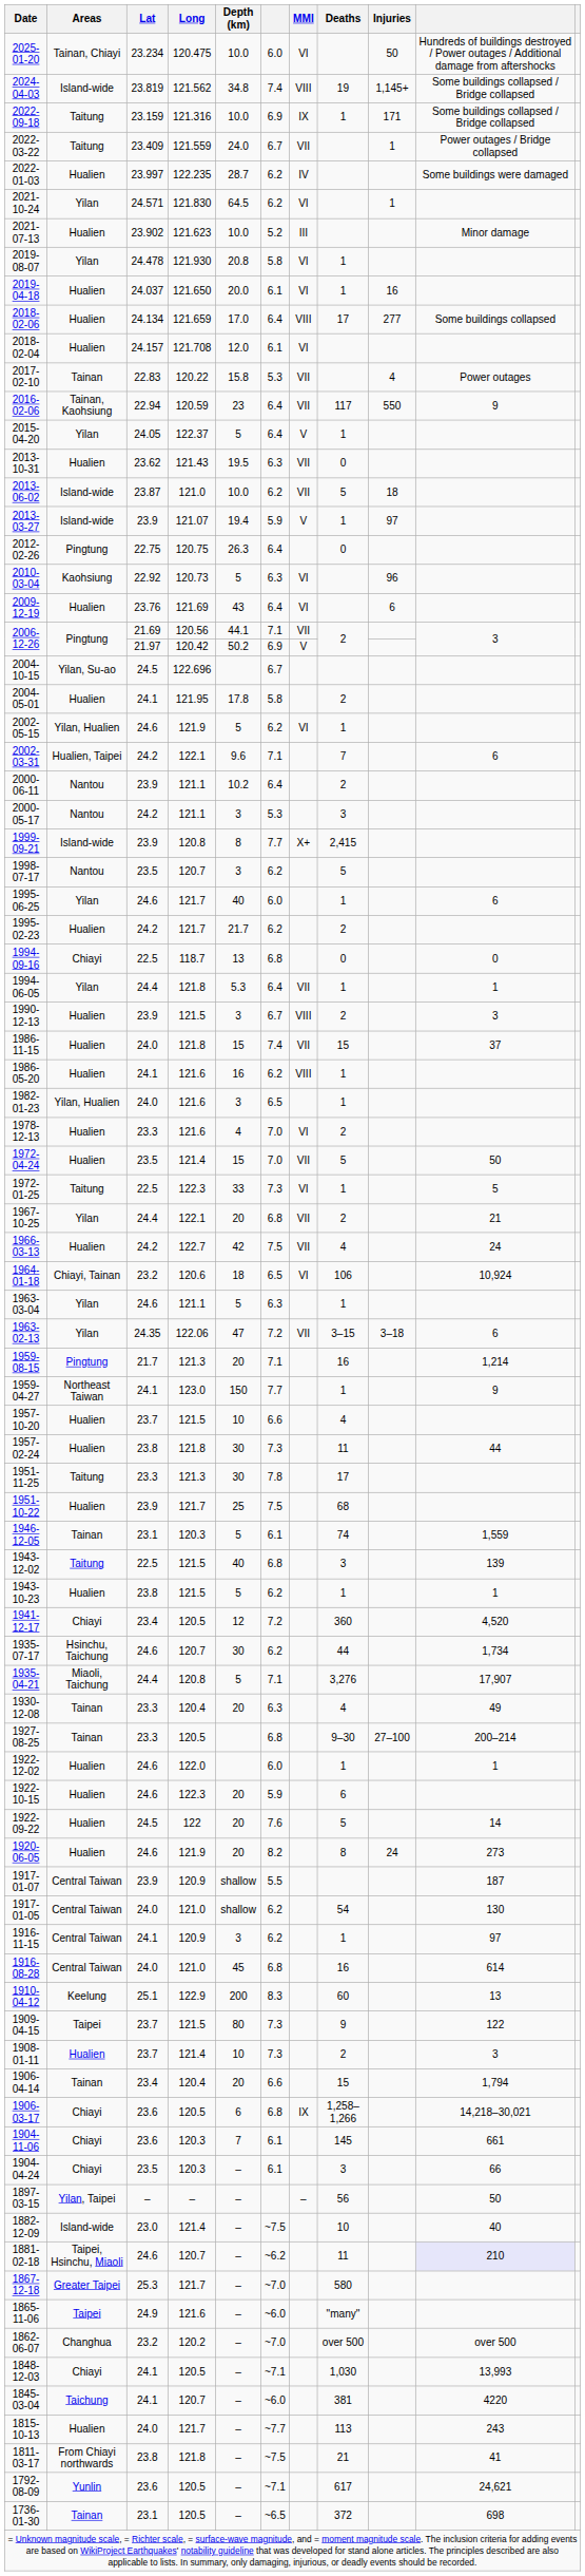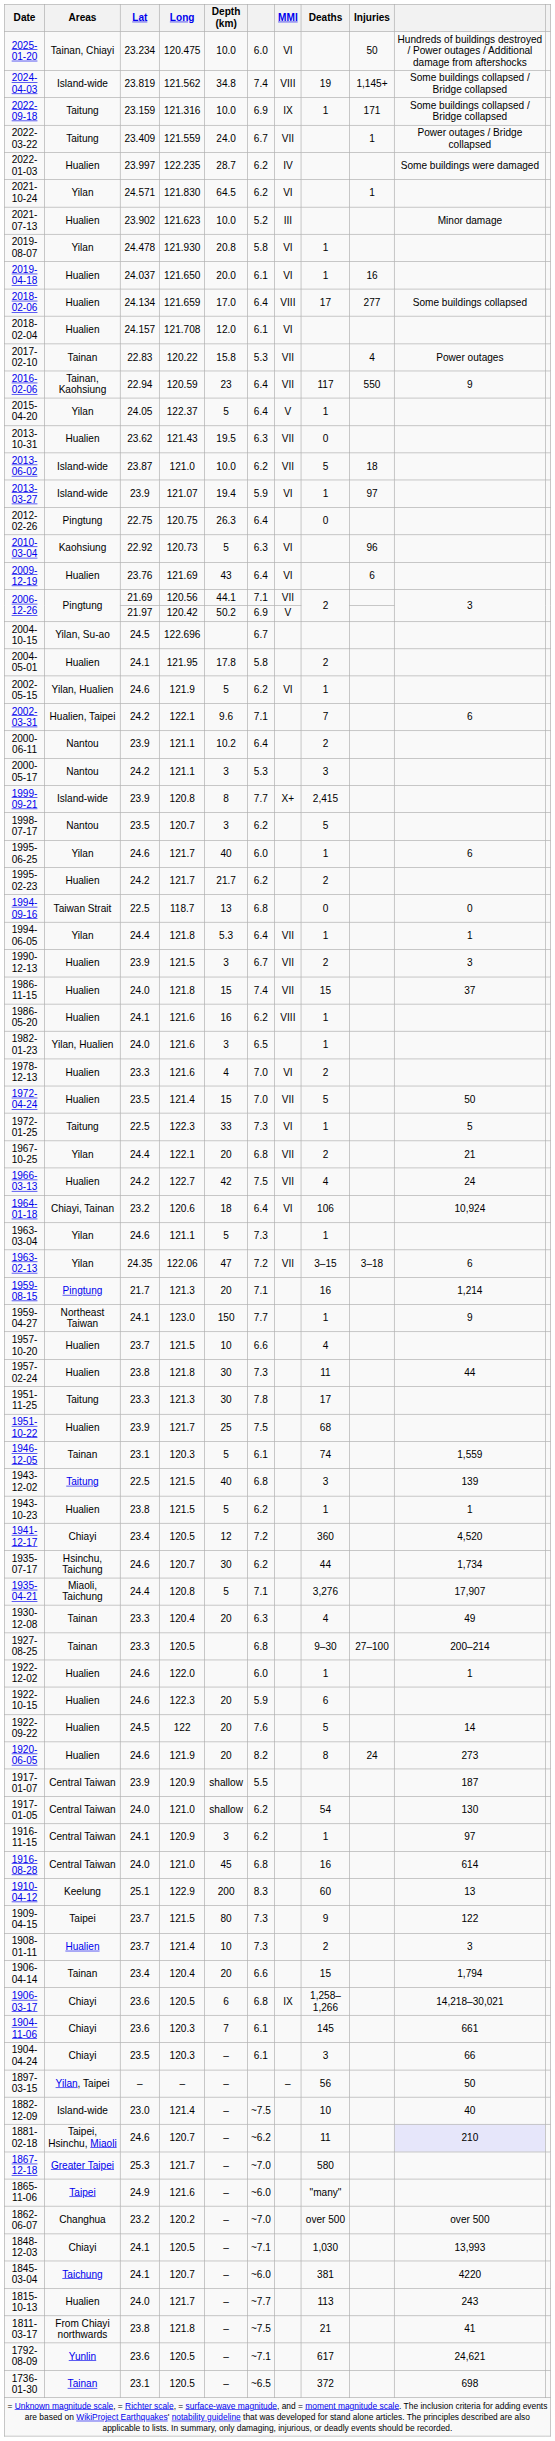 <table class="wikitable sortable" style="text-align: center;">
 <tr>
 <th data-sort-type="isodate">Date</th>
 <th>Areas</th>
 <th><a href='#'>Lat</a></th>
 <th><a href='#'>Long</a></th>
 <th data-sort-type="number">Depth<br>(km)</th>
 <th></th>
 <th><a href='#'>MMI</a></th>
 <th>Deaths</th>
 <th>Injuries</th>
 <th></th>
 <th></th>
 </tr>
 <tr>
 <td><a href='#'>2025-01-20</a></td>
 <td>Tainan, Chiayi</td>
 <td>23.234</td>
 <td>120.475</td>
 <td>10.0</td>
 <td>6.0 </td>
 <td>VI</td>
 <td></td>
 <td>50</td>
 <td>Hundreds of buildings destroyed / Power outages / Additional damage from aftershocks</td>
 <td></td>
 </tr>
 <tr>
 <td><a href='#'>2024-04-03</a></td>
 <td>Island-wide</td>
 <td>23.819</td>
 <td>121.562</td>
 <td>34.8</td>
 <td>7.4 </td>
 <td>VIII</td>
 <td>19</td>
 <td>1,145+</td>
 <td>Some buildings collapsed / Bridge collapsed</td>
 <td></td>
 </tr>
 <tr>
 <td><a href='#'>2022-09-18</a></td>
 <td>Taitung</td>
 <td>23.159</td>
 <td>121.316</td>
 <td>10.0</td>
 <td>6.9 </td>
 <td>IX</td>
 <td>1</td>
 <td>171</td>
 <td>Some buildings collapsed / Bridge collapsed</td>
 <td></td>
 </tr>
 <tr>
 <td>2022-03-22</td>
 <td>Taitung</td>
 <td>23.409</td>
 <td>121.559</td>
 <td>24.0</td>
 <td>6.7 </td>
 <td>VII</td>
 <td></td>
 <td>1</td>
 <td>Power outages / Bridge collapsed</td>
 <td></td>
 </tr>
 <tr>
 <td>2022-01-03</td>
 <td>Hualien</td>
 <td>23.997</td>
 <td>122.235</td>
 <td>28.7</td>
 <td>6.2 </td>
 <td>IV</td>
 <td></td>
 <td></td>
 <td>Some buildings were damaged</td>
 <td></td>
 </tr>
 <tr>
 <td>2021-10-24</td>
 <td>Yilan</td>
 <td>24.571</td>
 <td>121.830</td>
 <td>64.5</td>
 <td>6.2 </td>
 <td>VI</td>
 <td></td>
 <td>1</td>
 <td></td>
 <td></td>
 </tr>
 <tr>
 <td>2021-07-13</td>
 <td>Hualien</td>
 <td>23.902</td>
 <td>121.623</td>
 <td>10.0</td>
 <td>5.2 </td>
 <td>III</td>
 <td></td>
 <td></td>
 <td>Minor damage</td>
 <td></td>
 </tr>
 <tr>
 <td>2019-08-07</td>
 <td>Yilan</td>
 <td>24.478</td>
 <td>121.930</td>
 <td>20.8</td>
 <td>5.8 </td>
 <td>VI</td>
 <td>1</td>
 <td></td>
 <td></td>
 <td></td>
 </tr>
 <tr>
 <td><a href='#'>2019-04-18</a></td>
 <td>Hualien</td>
 <td>24.037</td>
 <td>121.650</td>
 <td>20.0</td>
 <td>6.1 </td>
 <td>VI</td>
 <td>1</td>
 <td>16</td>
 <td></td>
 <td></td>
 </tr>
 <tr>
 <td><a href='#'>2018-02-06</a></td>
 <td>Hualien</td>
 <td>24.134</td>
 <td>121.659</td>
 <td>17.0</td>
 <td>6.4 </td>
 <td>VIII</td>
 <td>17</td>
 <td>277</td>
 <td>Some buildings collapsed</td>
 <td></td>
 </tr>
 <tr>
 <td>2018-02-04</td>
 <td>Hualien</td>
 <td>24.157</td>
 <td>121.708</td>
 <td>12.0</td>
 <td>6.1 </td>
 <td>VI</td>
 <td></td>
 <td></td>
 <td></td>
 <td></td>
 </tr>
 <tr>
 <td>2017-02-10</td>
 <td>Tainan</td>
 <td>22.83</td>
 <td>120.22</td>
 <td>15.8</td>
 <td>5.3 </td>
 <td>VII</td>
 <td></td>
 <td>4</td>
 <td>Power outages</td>
 <td></td>
 </tr>
 <tr>
 <td><a href='#'>2016-02-06</a></td>
 <td>Tainan, Kaohsiung</td>
 <td>22.94</td>
 <td>120.59</td>
 <td>23</td>
 <td>6.4 </td>
 <td>VII</td>
 <td>117</td>
 <td>550</td>
 <td>9</td>
 <td></td>
 </tr>
 <tr>
 <td>2015-04-20</td>
 <td>Yilan</td>
 <td>24.05</td>
 <td>122.37</td>
 <td>5</td>
 <td>6.4 </td>
 <td>V</td>
 <td>1</td>
 <td></td>
 <td></td>
 <td></td>
 </tr>
 <tr>
 <td>2013-10-31</td>
 <td>Hualien</td>
 <td>23.62</td>
 <td>121.43</td>
 <td>19.5</td>
 <td>6.3 </td>
 <td>VII</td>
 <td>0</td>
 <td></td>
 <td></td>
 <td></td>
 </tr>
 <tr>
 <td><a href='#'>2013-06-02</a></td>
 <td>Island-wide</td>
 <td>23.87</td>
 <td>121.0</td>
 <td>10.0</td>
 <td>6.2 </td>
 <td>VII</td>
 <td>5</td>
 <td>18</td>
 <td></td>
 <td></td>
 </tr>
 <tr>
 <td><a href='#'>2013-03-27</a></td>
 <td>Island-wide</td>
 <td>23.9</td>
 <td>121.07</td>
 <td>19.4</td>
 <td>5.9 </td>
-<td>V</td>
+<td>VI</td>
 <td>1</td>
 <td>97</td>
 <td></td>
 <td></td>
 </tr>
 <tr>
 <td>2012-02-26</td>
 <td>Pingtung</td>
 <td>22.75</td>
 <td>120.75</td>
 <td>26.3</td>
 <td>6.4</td>
 <td></td>
 <td>0</td>
 <td></td>
 <td></td>
 <td></td>
 </tr>
 <tr>
 <td><a href='#'>2010-03-04</a></td>
 <td>Kaohsiung</td>
 <td>22.92</td>
 <td>120.73</td>
 <td>5</td>
 <td>6.3 </td>
 <td>VI</td>
 <td></td>
 <td>96</td>
 <td></td>
 <td></td>
 </tr>
 <tr>
 <td><a href='#'>2009-12-19</a></td>
 <td>Hualien</td>
 <td>23.76</td>
 <td>121.69</td>
 <td>43</td>
 <td>6.4 </td>
 <td>VI</td>
 <td></td>
 <td>6</td>
 <td></td>
 <td></td>
 </tr>
 <tr>
 <td rowspan="2"><a href='#'>2006-12-26</a></td>
 <td rowspan="2">Pingtung</td>
 <td>21.69</td>
 <td>120.56</td>
 <td>44.1</td>
 <td>7.1 </td>
 <td>VII</td>
 <td rowspan="2">2</td>
 <td></td>
 <td rowspan="2">3</td>
 <td rowspan="2"></td>
 </tr>
 <tr>
 <td>21.97</td>
 <td>120.42</td>
 <td>50.2</td>
 <td>6.9 </td>
 <td>V</td>
 <td></td>
 </tr>
 <tr>
 <td>2004-10-15</td>
 <td>Yilan, Su-ao</td>
 <td>24.5</td>
 <td>122.696</td>
 <td></td>
 <td>6.7 </td>
 <td></td>
 <td></td>
 <td></td>
 <td></td>
 <td></td>
 </tr>
 <tr>
 <td>2004-05-01</td>
 <td>Hualien</td>
 <td>24.1</td>
 <td>121.95</td>
 <td>17.8</td>
 <td>5.8</td>
 <td></td>
 <td>2</td>
 <td></td>
 <td></td>
 <td></td>
 </tr>
 <tr>
 <td>2002-05-15</td>
 <td>Yilan, Hualien</td>
 <td>24.6</td>
 <td>121.9</td>
 <td>5</td>
 <td>6.2 </td>
 <td>VI</td>
 <td>1</td>
 <td></td>
 <td></td>
 <td></td>
 </tr>
 <tr>
 <td><a href='#'>2002-03-31</a></td>
 <td>Hualien, Taipei</td>
 <td>24.2</td>
 <td>122.1</td>
 <td>9.6</td>
 <td>7.1 </td>
 <td></td>
 <td>7</td>
 <td></td>
 <td>6</td>
 <td></td>
 </tr>
 <tr>
 <td>2000-06-11</td>
 <td>Nantou</td>
 <td>23.9</td>
 <td>121.1</td>
 <td>10.2</td>
 <td>6.4 </td>
 <td></td>
 <td>2</td>
 <td></td>
 <td></td>
 <td></td>
 </tr>
 <tr>
 <td>2000-05-17</td>
 <td>Nantou</td>
 <td>24.2</td>
 <td>121.1</td>
 <td>3</td>
 <td>5.3</td>
 <td></td>
 <td>3</td>
 <td></td>
 <td></td>
 <td></td>
 </tr>
 <tr>
 <td><a href='#'>1999-09-21</a></td>
 <td>Island-wide</td>
 <td>23.9</td>
 <td>120.8</td>
 <td>8</td>
 <td>7.7 </td>
 <td>X+</td>
 <td>2,415</td>
 <td></td>
 <td></td>
 <td></td>
 </tr>
 <tr>
 <td>1998-07-17</td>
 <td>Nantou</td>
 <td>23.5</td>
 <td>120.7</td>
 <td>3</td>
 <td>6.2</td>
 <td></td>
 <td>5</td>
 <td></td>
 <td></td>
 <td></td>
 </tr>
 <tr>
 <td>1995-06-25</td>
 <td>Yilan</td>
 <td>24.6</td>
 <td>121.7</td>
 <td>40</td>
 <td>6.0 </td>
 <td></td>
 <td>1</td>
 <td></td>
 <td>6</td>
 <td></td>
 </tr>
 <tr>
 <td>1995-02-23</td>
 <td>Hualien</td>
 <td>24.2</td>
 <td>121.7</td>
 <td>21.7</td>
 <td>6.2 </td>
 <td></td>
 <td>2</td>
 <td></td>
 <td></td>
 <td></td>
 </tr>
 <tr>
 <td><a href='#'>1994-09-16</a></td>
-<td>Chiayi</td>
+<td>Taiwan Strait</td>
 <td>22.5</td>
 <td>118.7</td>
 <td>13</td>
 <td>6.8 </td>
 <td></td>
 <td>0</td>
 <td></td>
 <td>0</td>
 <td></td>
 </tr>
 <tr>
 <td>1994-06-05</td>
 <td>Yilan</td>
 <td>24.4</td>
 <td>121.8</td>
 <td>5.3</td>
 <td>6.4 </td>
 <td>VII</td>
 <td>1</td>
 <td></td>
 <td>1</td>
 <td></td>
 </tr>
 <tr>
 <td>1990-12-13</td>
 <td>Hualien</td>
 <td>23.9</td>
 <td>121.5</td>
 <td>3</td>
 <td>6.7 </td>
-<td>VIII</td>
+<td>VII</td>
 <td>2</td>
 <td></td>
 <td>3</td>
 <td></td>
 </tr>
 <tr>
 <td>1986-11-15</td>
 <td>Hualien</td>
 <td>24.0</td>
 <td>121.8</td>
 <td>15</td>
 <td>7.4 </td>
 <td>VII</td>
 <td>15</td>
 <td></td>
 <td>37</td>
 <td></td>
 </tr>
 <tr>
 <td>1986-05-20</td>
 <td>Hualien</td>
 <td>24.1</td>
 <td>121.6</td>
 <td>16</td>
 <td>6.2 </td>
 <td>VIII</td>
 <td>1</td>
 <td></td>
 <td></td>
 <td></td>
 </tr>
 <tr>
 <td>1982-01-23</td>
 <td>Yilan, Hualien</td>
 <td>24.0</td>
 <td>121.6</td>
 <td>3</td>
 <td>6.5</td>
 <td></td>
 <td>1</td>
 <td></td>
 <td></td>
 <td></td>
 </tr>
 <tr>
 <td>1978-12-13</td>
 <td>Hualien</td>
 <td>23.3</td>
 <td>121.6</td>
 <td>4</td>
 <td>7.0 </td>
 <td>VI</td>
 <td>2</td>
 <td></td>
 <td></td>
 <td></td>
 </tr>
 <tr>
 <td><a href='#'>1972-04-24</a></td>
 <td>Hualien</td>
 <td>23.5</td>
 <td>121.4</td>
 <td>15</td>
 <td>7.0 </td>
 <td>VII</td>
 <td>5</td>
 <td></td>
 <td>50</td>
 <td></td>
 </tr>
 <tr>
 <td>1972-01-25</td>
 <td>Taitung</td>
 <td>22.5</td>
 <td>122.3</td>
 <td>33</td>
 <td>7.3 </td>
 <td>VI</td>
 <td>1</td>
 <td></td>
 <td>5</td>
 <td></td>
 </tr>
 <tr>
 <td>1967-10-25</td>
 <td>Yilan</td>
 <td>24.4</td>
 <td>122.1</td>
 <td>20</td>
 <td>6.8 </td>
 <td>VII</td>
 <td>2</td>
 <td></td>
 <td>21</td>
 <td></td>
 </tr>
 <tr>
 <td><a href='#'>1966-03-13</a></td>
 <td>Hualien</td>
 <td>24.2</td>
 <td>122.7</td>
 <td>42</td>
 <td>7.5 </td>
 <td>VII</td>
 <td>4</td>
 <td></td>
 <td>24</td>
 <td></td>
 </tr>
 <tr>
 <td><a href='#'>1964-01-18</a></td>
 <td>Chiayi, Tainan</td>
 <td>23.2</td>
 <td>120.6</td>
 <td>18</td>
-<td>6.5 </td>
+<td>6.4 </td>
 <td>VI</td>
 <td>106</td>
 <td></td>
 <td>10,924</td>
 <td></td>
 </tr>
 <tr>
 <td>1963-03-04</td>
 <td>Yilan</td>
 <td>24.6</td>
 <td>121.1</td>
 <td>5</td>
-<td>6.3 </td>
+<td>7.3 </td>
 <td></td>
 <td>1</td>
 <td></td>
 <td></td>
 <td></td>
 </tr>
 <tr>
 <td><a href='#'>1963-02-13</a></td>
 <td>Yilan</td>
 <td>24.35</td>
 <td>122.06</td>
 <td>47</td>
 <td>7.2 </td>
 <td>VII</td>
 <td>3–15</td>
 <td>3–18</td>
 <td>6</td>
 <td></td>
 </tr>
 <tr>
 <td><a href='#'>1959-08-15</a></td>
 <td><a href='#'>Pingtung</a></td>
 <td>21.7</td>
 <td>121.3</td>
 <td>20</td>
 <td>7.1</td>
 <td></td>
 <td>16</td>
 <td></td>
 <td>1,214</td>
 <td></td>
 </tr>
 <tr>
 <td>1959-04-27</td>
 <td>Northeast Taiwan</td>
 <td>24.1</td>
 <td>123.0</td>
 <td>150</td>
 <td>7.7</td>
 <td></td>
 <td>1</td>
 <td></td>
 <td>9</td>
 <td></td>
 </tr>
 <tr>
 <td>1957-10-20</td>
 <td>Hualien</td>
 <td>23.7</td>
 <td>121.5</td>
 <td>10</td>
 <td>6.6</td>
 <td></td>
 <td>4</td>
 <td></td>
 <td></td>
 <td></td>
 </tr>
 <tr>
 <td>1957-02-24</td>
 <td>Hualien</td>
 <td>23.8</td>
 <td>121.8</td>
 <td>30</td>
 <td>7.3</td>
 <td></td>
 <td>11</td>
 <td></td>
 <td>44</td>
 <td></td>
 </tr>
 <tr>
 <td>1951-11-25</td>
 <td>Taitung</td>
 <td>23.3</td>
 <td>121.3</td>
 <td>30</td>
 <td>7.8</td>
 <td></td>
 <td>17</td>
 <td></td>
 <td></td>
 <td></td>
 </tr>
 <tr>
 <td><a href='#'>1951-10-22</a></td>
 <td>Hualien</td>
 <td>23.9</td>
 <td>121.7</td>
 <td>25</td>
 <td>7.5</td>
 <td></td>
 <td>68</td>
 <td></td>
 <td></td>
 <td></td>
 </tr>
 <tr>
 <td><a href='#'>1946-12-05</a></td>
 <td>Tainan</td>
 <td>23.1</td>
 <td>120.3</td>
 <td>5</td>
 <td>6.1</td>
 <td></td>
 <td>74</td>
 <td></td>
 <td>1,559</td>
 <td></td>
 </tr>
 <tr>
 <td>1943-12-02</td>
 <td><a href='#'>Taitung</a></td>
 <td>22.5</td>
 <td>121.5</td>
 <td>40</td>
 <td>6.8 </td>
 <td></td>
 <td>3</td>
 <td></td>
 <td>139</td>
 <td></td>
 </tr>
 <tr>
 <td>1943-10-23</td>
 <td>Hualien</td>
 <td>23.8</td>
 <td>121.5</td>
 <td>5</td>
 <td>6.2</td>
 <td></td>
 <td>1</td>
 <td></td>
 <td>1</td>
 <td></td>
 </tr>
 <tr>
 <td><a href='#'>1941-12-17</a></td>
 <td>Chiayi</td>
 <td>23.4</td>
 <td>120.5</td>
 <td>12</td>
 <td>7.2</td>
 <td></td>
 <td>360</td>
 <td></td>
 <td>4,520</td>
 <td></td>
 </tr>
 <tr>
 <td>1935-07-17</td>
 <td>Hsinchu, Taichung</td>
 <td>24.6</td>
 <td>120.7</td>
 <td>30</td>
 <td>6.2</td>
 <td></td>
 <td>44</td>
 <td></td>
 <td>1,734</td>
 <td></td>
 </tr>
 <tr>
 <td><a href='#'>1935-04-21</a></td>
 <td>Miaoli, Taichung</td>
 <td>24.4</td>
 <td>120.8</td>
 <td>5</td>
 <td>7.1</td>
 <td></td>
 <td>3,276</td>
 <td></td>
 <td>17,907</td>
 <td></td>
 </tr>
 <tr>
 <td>1930-12-08</td>
 <td>Tainan</td>
 <td>23.3</td>
 <td>120.4</td>
 <td>20</td>
 <td>6.3 </td>
 <td></td>
 <td>4</td>
 <td></td>
 <td>49</td>
 <td></td>
 </tr>
 <tr>
 <td>1927-08-25</td>
 <td>Tainan</td>
 <td>23.3</td>
 <td>120.5</td>
 <td></td>
 <td>6.8 </td>
 <td></td>
 <td>9–30</td>
 <td>27–100</td>
 <td>200–214</td>
 <td></td>
 </tr>
 <tr>
 <td>1922-12-02</td>
 <td>Hualien</td>
 <td>24.6</td>
 <td>122.0</td>
 <td></td>
 <td>6.0</td>
 <td></td>
 <td>1</td>
 <td></td>
 <td>1</td>
 <td></td>
 </tr>
 <tr>
 <td>1922-10-15</td>
 <td>Hualien</td>
 <td>24.6</td>
 <td>122.3</td>
 <td>20</td>
 <td>5.9</td>
 <td></td>
 <td>6</td>
 <td></td>
 <td></td>
 <td></td>
 </tr>
 <tr>
 <td>1922-09-22</td>
 <td>Hualien</td>
 <td>24.5</td>
 <td>122</td>
 <td>20</td>
 <td>7.6</td>
 <td></td>
 <td>5</td>
 <td></td>
 <td>14</td>
 <td></td>
 </tr>
 <tr>
 <td><a href='#'>1920-06-05</a></td>
 <td>Hualien</td>
 <td>24.6</td>
 <td>121.9</td>
 <td>20</td>
 <td>8.2</td>
 <td></td>
 <td>8</td>
 <td>24</td>
 <td>273</td>
 <td></td>
 </tr>
 <tr>
 <td>1917-01-07</td>
 <td>Central Taiwan</td>
 <td>23.9</td>
 <td>120.9</td>
 <td>shallow</td>
 <td>5.5</td>
 <td></td>
 <td></td>
 <td></td>
 <td>187</td>
 <td></td>
 </tr>
 <tr>
 <td>1917-01-05</td>
 <td>Central Taiwan</td>
 <td>24.0</td>
 <td>121.0</td>
 <td>shallow</td>
 <td>6.2</td>
 <td></td>
 <td>54</td>
 <td></td>
 <td>130</td>
 <td></td>
 </tr>
 <tr>
 <td>1916-11-15</td>
 <td>Central Taiwan</td>
 <td>24.1</td>
 <td>120.9</td>
 <td>3</td>
 <td>6.2</td>
 <td></td>
 <td>1</td>
 <td></td>
 <td>97</td>
 <td></td>
 </tr>
 <tr>
 <td><a href='#'>1916-08-28</a></td>
 <td>Central Taiwan</td>
 <td>24.0</td>
 <td>121.0</td>
 <td>45</td>
 <td>6.8</td>
 <td></td>
 <td>16</td>
 <td></td>
 <td>614</td>
 <td></td>
 </tr>
 <tr>
 <td><a href='#'>1910-04-12</a></td>
 <td>Keelung</td>
 <td>25.1</td>
 <td>122.9</td>
 <td>200</td>
 <td>8.3</td>
 <td></td>
 <td>60</td>
 <td></td>
 <td>13</td>
 <td></td>
 </tr>
 <tr>
 <td>1909-04-15</td>
 <td>Taipei</td>
 <td>23.7</td>
 <td>121.5</td>
 <td>80</td>
 <td>7.3</td>
 <td></td>
 <td>9</td>
 <td></td>
 <td>122</td>
 <td></td>
 </tr>
 <tr>
 <td>1908-01-11</td>
 <td><a href='#'>Hualien</a></td>
 <td>23.7</td>
 <td>121.4</td>
 <td>10</td>
 <td>7.3</td>
 <td></td>
 <td>2</td>
 <td></td>
 <td>3</td>
 <td></td>
 </tr>
 <tr>
 <td>1906-04-14</td>
 <td>Tainan</td>
 <td>23.4</td>
 <td>120.4</td>
 <td>20</td>
 <td>6.6</td>
 <td></td>
 <td>15</td>
 <td></td>
 <td>1,794</td>
 <td></td>
 </tr>
 <tr>
 <td><a href='#'>1906-03-17</a></td>
 <td>Chiayi</td>
 <td>23.6</td>
 <td>120.5</td>
 <td>6</td>
 <td>6.8 </td>
 <td>IX</td>
 <td>1,258–1,266</td>
 <td></td>
 <td>14,218–30,021</td>
 <td></td>
 </tr>
 <tr>
 <td><a href='#'>1904-11-06</a></td>
 <td>Chiayi</td>
 <td>23.6</td>
 <td>120.3</td>
 <td>7</td>
 <td>6.1</td>
 <td></td>
 <td>145</td>
 <td></td>
 <td>661</td>
 <td></td>
 </tr>
 <tr>
 <td>1904-04-24</td>
 <td>Chiayi</td>
 <td>23.5</td>
 <td>120.3</td>
 <td>–</td>
 <td>6.1</td>
 <td></td>
 <td>3</td>
 <td></td>
 <td>66</td>
 <td></td>
 </tr>
 <tr>
 <td>1897-03-15</td>
 <td><a href='#'>Yilan</a>, Taipei</td>
 <td>–</td>
 <td>–</td>
 <td>–</td>
 <td></td>
 <td>–</td>
 <td>56</td>
 <td></td>
 <td>50</td>
 <td></td>
 </tr>
 <tr>
 <td>1882-12-09</td>
 <td>Island-wide</td>
 <td>23.0</td>
 <td>121.4</td>
 <td>–</td>
 <td>~7.5</td>
 <td></td>
 <td>10</td>
 <td></td>
 <td>40</td>
 <td></td>
 </tr>
 <tr>
 <td>1881-02-18</td>
 <td>Taipei, Hsinchu, <a href='#'>Miaoli</a></td>
 <td>24.6</td>
 <td>120.7</td>
 <td>–</td>
 <td>~6.2</td>
 <td></td>
 <td>11</td>
 <td></td>
 <td style="background: lavender;">210</td>
 <td></td>
 </tr>
 <tr>
 <td><a href='#'>1867-12-18</a></td>
 <td><a href='#'>Greater Taipei</a></td>
 <td>25.3</td>
 <td>121.7</td>
 <td>–</td>
 <td>~7.0</td>
 <td></td>
 <td>580</td>
 <td></td>
 <td></td>
 <td></td>
 </tr>
 <tr>
 <td>1865-11-06</td>
 <td><a href='#'>Taipei</a></td>
 <td>24.9</td>
 <td>121.6</td>
 <td>–</td>
 <td>~6.0</td>
 <td></td>
 <td>"many"</td>
 <td></td>
 <td></td>
 <td></td>
 </tr>
 <tr>
 <td>1862-06-07</td>
 <td>Changhua</td>
 <td>23.2</td>
 <td>120.2</td>
 <td>–</td>
 <td>~7.0</td>
 <td></td>
 <td>over 500</td>
 <td></td>
 <td>over 500</td>
 <td></td>
 </tr>
 <tr>
 <td>1848-12-03</td>
 <td>Chiayi</td>
 <td>24.1</td>
 <td>120.5</td>
 <td>–</td>
 <td>~7.1</td>
 <td></td>
 <td>1,030</td>
 <td></td>
 <td>13,993</td>
 <td></td>
 </tr>
 <tr>
 <td>1845-03-04</td>
 <td><a href='#'>Taichung</a></td>
 <td>24.1</td>
 <td>120.7</td>
 <td>–</td>
 <td>~6.0</td>
 <td></td>
 <td>381</td>
 <td></td>
 <td>4220</td>
 <td></td>
 </tr>
 <tr>
 <td>1815-10-13</td>
 <td>Hualien</td>
 <td>24.0</td>
 <td>121.7</td>
 <td>–</td>
 <td>~7.7</td>
 <td></td>
 <td>113</td>
 <td></td>
 <td>243</td>
 <td></td>
 </tr>
 <tr>
 <td>1811-03-17</td>
 <td>From Chiayi northwards</td>
 <td>23.8</td>
 <td>121.8</td>
 <td>–</td>
 <td>~7.5</td>
 <td></td>
 <td>21</td>
 <td></td>
 <td>41</td>
 <td></td>
 </tr>
 <tr>
 <td>1792-08-09</td>
 <td><a href='#'>Yunlin</a></td>
 <td>23.6</td>
 <td>120.5</td>
 <td>–</td>
 <td>~7.1</td>
 <td></td>
 <td>617</td>
 <td></td>
 <td>24,621</td>
 <td></td>
 </tr>
 <tr>
 <td>1736-01-30</td>
 <td><a href='#'>Tainan</a></td>
 <td>23.1</td>
 <td>120.5</td>
 <td>–</td>
 <td>~6.5</td>
 <td></td>
 <td>372</td>
 <td></td>
 <td>698</td>
 <td></td>
 </tr>
 <tr class="sortbottom">
 <td colspan="11" style="text-align: center;"><small> = <a href='#'>Unknown magnitude scale</a>,  = <a href='#'>Richter scale</a>,  = <a href='#'>surface-wave magnitude</a>, and  = <a href='#'>moment magnitude scale</a>. The inclusion criteria for adding events are based on <a href='#'>WikiProject Earthquakes</a>' <a href='#'>notability guideline</a> that was developed for stand alone articles. The principles described are also applicable to lists. In summary, only damaging, injurious, or deadly events should be recorded.</small></td>
 </tr>
 </table>
